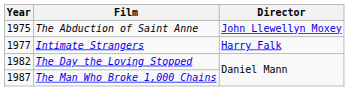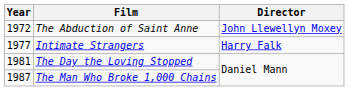 <table class="wikitable">
 <tr>
 <th>Year</th>
 <th>Film</th>
 <th>Director</th>
 </tr>
 <tr>
-<td>1975</td>
+<td>1972</td>
 <td><em>The Abduction of Saint Anne</em></td>
 <td><a href='#'>John Llewellyn Moxey</a></td>
 </tr>
 <tr>
 <td>1977</td>
 <td><em><a href='#'>Intimate Strangers</a></em></td>
 <td><a href='#'>Harry Falk</a></td>
 </tr>
 <tr>
-<td>1982</td>
+<td>1981</td>
 <td><em><a href='#'>The Day the Loving Stopped</a></em></td>
 <td rowspan=2>Daniel Mann</td>
 </tr>
 <tr>
 <td>1987</td>
 <td><em><a href='#'>The Man Who Broke 1,000 Chains</a></em></td>
 </tr>
 </table>
